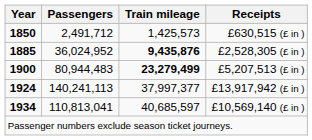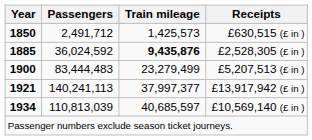 <table class="wikitable" style="float:right; margin-left:10px;">
 <tr>
 <th> Year </th>
 <th> Passengers </th>
 <th> Train mileage </th>
 <th> Receipts </th>
 </tr>
 <tr style="text-align:right;">
 <td><strong>1850</strong> </td>
 <td>2,491,712 </td>
 <td>1,425,573 </td>
 <td>£630,515 <small>(£ in )</small></td>
 </tr>
 <tr style="text-align:right;">
 <td><strong>1885</strong> </td>
-<td>36,024,952 </td>
+<td>36,024,592 </td>
 <td><strong>9,435,876 </strong></td>
 <td>£2,528,305 <small>(£ in )</small></td>
 </tr>
 <tr style="text-align:right;">
 <td><strong>1900</strong> </td>
-<td>80,944,483 </td>
-<td><strong>23,279,499 </strong></td>
+<td>83,444,483 </td>
+<td>23,279,499 </td>
 <td>£5,207,513 <small>(£ in )</small></td>
 </tr>
 <tr style="text-align:right;">
-<td><strong>1924</strong> </td>
+<td><strong>1921</strong> </td>
 <td>140,241,113 </td>
 <td>37,997,377 </td>
 <td>£13,917,942 <small>(£ in )</small></td>
 </tr>
 <tr style="text-align:right;">
 <td><strong>1934</strong> </td>
-<td> 110,813,041 </td>
+<td> 110,813,039 </td>
 <td> 40,685,597 </td>
 <td> £10,569,140 <small>(£ in )</small></td>
 </tr>
 <tr>
 <td colspan=4><small>Passenger numbers exclude season ticket journeys.</small></td>
 </tr>
 </table>
